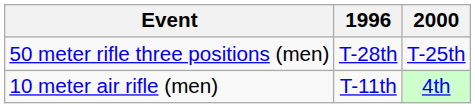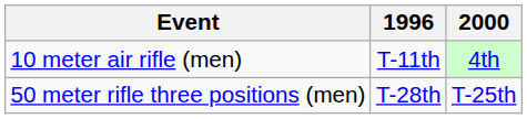 <table class="wikitable" style="text-align: center">
 <tr>
 <th>Event</th>
 <th>1996</th>
 <th>2000</th>
 </tr>
 <tr>
+<td align=left><a href='#'>10 meter air rifle</a> (men)</td>
+<td><a href='#'>T-11th</a></td>
+<td style="background: #ccffcc"><a href='#'>4th</a></td>
+</tr>
+<tr>
 <td align=left><a href='#'>50 meter rifle three positions</a> (men)</td>
 <td><a href='#'>T-28th</a></td>
 <td><a href='#'>T-25th</a></td>
 </tr>
-<tr>
-<td align=left><a href='#'>10 meter air rifle</a> (men)</td>
-<td><a href='#'>T-11th</a></td>
-<td style="background: #ccffcc"><a href='#'>4th</a></td>
-</tr>
 </table>
